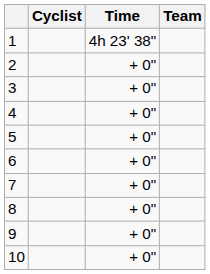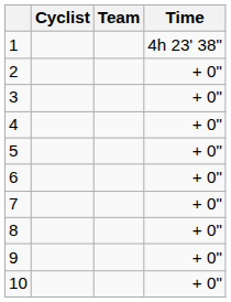 <table class="wikitable">
 <tr>
 <th></th>
 <th>Cyclist</th>
+<th>Team</th>
 <th>Time</th>
-<th>Team</th>
 </tr>
 <tr>
 <td>1</td>
 <td></td>
+<td></td>
 <td align="right">4h 23' 38"</td>
-<td></td>
 </tr>
 <tr>
 <td>2</td>
 <td></td>
+<td></td>
 <td align="right">+ 0"</td>
-<td></td>
 </tr>
 <tr>
 <td>3</td>
 <td></td>
+<td></td>
 <td align="right">+ 0"</td>
-<td></td>
 </tr>
 <tr>
 <td>4</td>
 <td></td>
+<td></td>
 <td align="right">+ 0"</td>
-<td></td>
 </tr>
 <tr>
 <td>5</td>
 <td></td>
+<td></td>
 <td align="right">+ 0"</td>
-<td></td>
 </tr>
 <tr>
 <td>6</td>
 <td> </td>
+<td></td>
 <td align="right">+ 0"</td>
-<td></td>
 </tr>
 <tr>
 <td>7</td>
 <td></td>
+<td></td>
 <td align="right">+ 0"</td>
-<td></td>
 </tr>
 <tr>
 <td>8</td>
 <td></td>
+<td></td>
 <td align="right">+ 0"</td>
-<td></td>
 </tr>
 <tr>
 <td>9</td>
 <td></td>
+<td></td>
 <td align="right">+ 0"</td>
-<td></td>
 </tr>
 <tr>
 <td>10</td>
 <td></td>
+<td></td>
 <td align="right">+ 0"</td>
-<td></td>
 </tr>
 </table>
